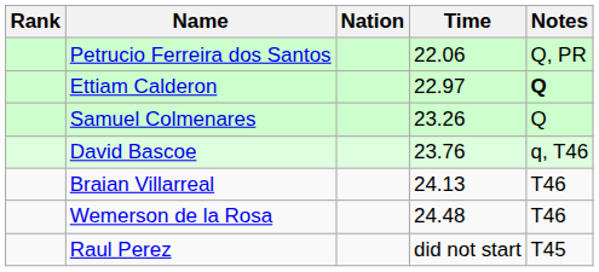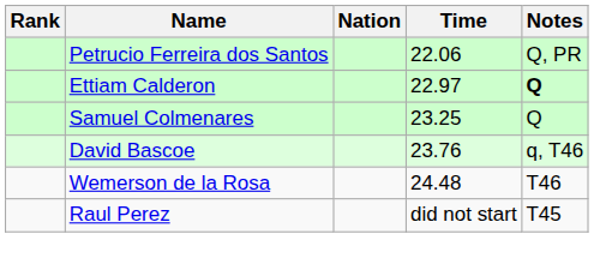 <table class="wikitable sortable">
 <tr>
 <th>Rank</th>
 <th>Name</th>
 <th>Nation</th>
 <th>Time</th>
 <th>Notes</th>
 </tr>
 <tr bgcolor=ccffcc>
 <td></td>
 <td><a href='#'>Petrucio Ferreira dos Santos</a></td>
 <td></td>
 <td>22.06</td>
 <td>Q, PR</td>
 </tr>
 <tr bgcolor=ccffcc>
 <td></td>
 <td><a href='#'>Ettiam Calderon</a></td>
 <td></td>
 <td>22.97</td>
 <td><strong>Q</strong></td>
 </tr>
 <tr bgcolor=ccffcc>
 <td></td>
 <td><a href='#'>Samuel Colmenares</a></td>
 <td></td>
-<td>23.26</td>
+<td>23.25</td>
 <td>Q</td>
 </tr>
 <tr bgcolor=ddffdd>
 <td></td>
 <td><a href='#'>David Bascoe</a></td>
 <td></td>
 <td>23.76</td>
 <td>q, T46</td>
-</tr>
-<tr>
-<td></td>
-<td><a href='#'>Braian Villarreal</a></td>
-<td></td>
-<td>24.13</td>
-<td>T46</td>
 </tr>
 <tr>
 <td></td>
 <td><a href='#'>Wemerson de la Rosa</a></td>
 <td></td>
 <td>24.48</td>
 <td>T46</td>
 </tr>
 <tr>
 <td></td>
 <td><a href='#'>Raul Perez</a></td>
 <td></td>
 <td>did not start</td>
 <td>T45</td>
 </tr>
 </table>
